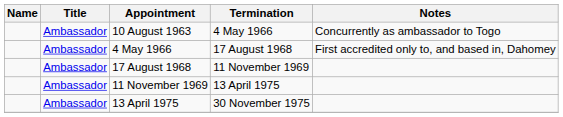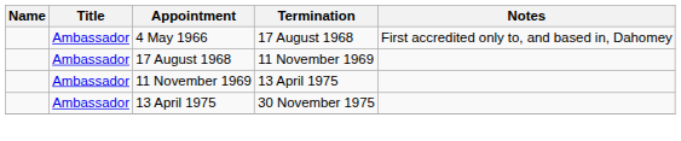 <table class="wikitable">
 <tr valign="middle">
 <th>Name</th>
 <th>Title</th>
 <th>Appointment</th>
 <th>Termination</th>
 <th>Notes</th>
-</tr>
-<tr>
-<td></td>
-<td><a href='#'>Ambassador</a></td>
-<td>10 August 1963</td>
-<td>4 May 1966</td>
-<td>Concurrently as ambassador to Togo</td>
 </tr>
 <tr>
 <td></td>
 <td><a href='#'>Ambassador</a></td>
 <td>4 May 1966</td>
 <td>17 August 1968</td>
 <td>First accredited only to, and based in, Dahomey</td>
 </tr>
 <tr>
 <td></td>
 <td><a href='#'>Ambassador</a></td>
 <td>17 August 1968</td>
 <td>11 November 1969</td>
 <td></td>
 </tr>
 <tr>
 <td></td>
 <td><a href='#'>Ambassador</a></td>
 <td>11 November 1969</td>
 <td>13 April 1975</td>
 <td></td>
 </tr>
 <tr>
 <td></td>
 <td><a href='#'>Ambassador</a></td>
 <td>13 April 1975</td>
 <td>30 November 1975</td>
 <td></td>
 </tr>
 <tr>
 </tr>
 </table>
